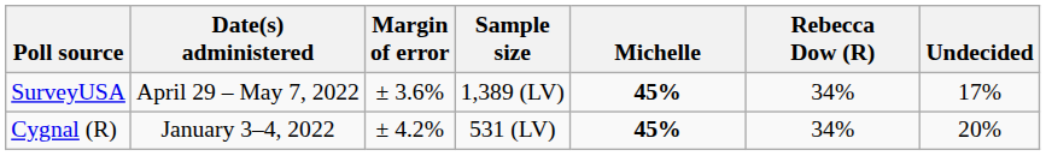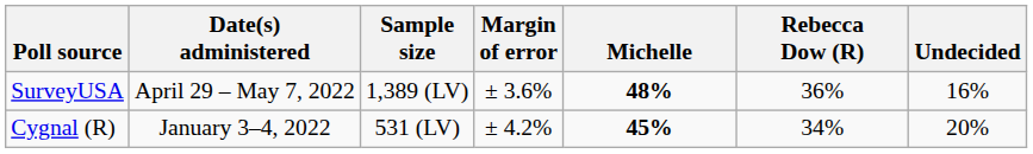 <table class="wikitable" style="font-size:90%;text-align:center;">
 <tr valign=bottom>
 <th>Poll source</th>
 <th>Date(s)<br>administered</th>
+<th>Sample<br>size</th>
 <th>Margin<br>of error</th>
-<th>Sample<br>size</th>
 <th style="width:100px;">Michelle<br></th>
 <th style="width:100px;">Rebecca<br>Dow (R)</th>
 <th>Undecided</th>
 </tr>
 <tr>
 <td style="text-align:left;"><a href='#'>SurveyUSA</a></td>
 <td>April 29 – May 7, 2022</td>
+<td>1,389 (LV)</td>
 <td>± 3.6%</td>
-<td>1,389 (LV)</td>
-<td><strong>45%</strong></td>
-<td>34%</td>
-<td>17%</td>
+<td><strong>48%</strong></td>
+<td>36%</td>
+<td>16%</td>
 </tr>
 <tr>
 <td style="text-align:left;"><a href='#'>Cygnal</a> (R)</td>
 <td>January 3–4, 2022</td>
+<td>531 (LV)</td>
 <td>± 4.2%</td>
-<td>531 (LV)</td>
 <td><strong>45%</strong></td>
 <td>34%</td>
 <td>20%</td>
 </tr>
 </table>
